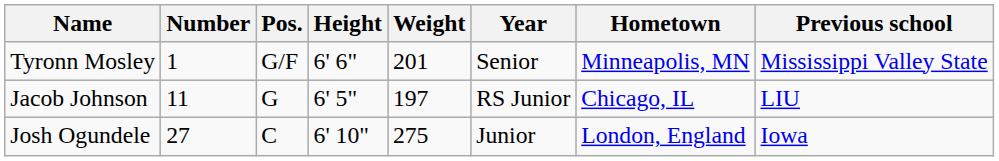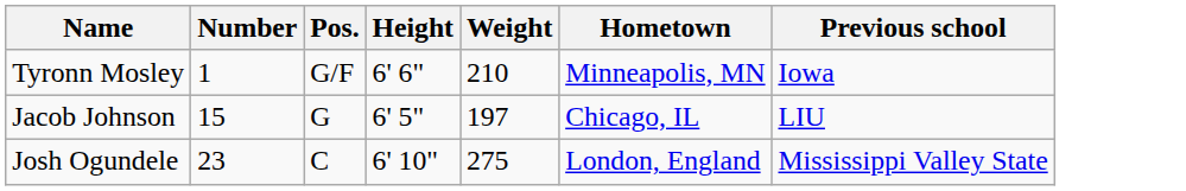 <table class="wikitable sortable" border="1">
 <tr>
 <th>Name</th>
 <th>Number</th>
 <th>Pos.</th>
 <th>Height</th>
 <th>Weight</th>
-<th>Year</th>
 <th>Hometown</th>
 <th class="unsortable">Previous school</th>
 </tr>
 <tr>
 <td>Tyronn Mosley</td>
 <td>1</td>
 <td>G/F</td>
 <td>6' 6"</td>
-<td>201</td>
-<td>Senior</td>
+<td>210</td>
 <td><a href='#'>Minneapolis, MN</a></td>
-<td><a href='#'>Mississippi Valley State</a></td>
+<td><a href='#'>Iowa</a></td>
 </tr>
 <tr>
 <td>Jacob Johnson</td>
-<td>11</td>
+<td>15</td>
 <td>G</td>
 <td>6' 5"</td>
 <td>197</td>
-<td>RS Junior</td>
 <td><a href='#'>Chicago, IL</a></td>
 <td><a href='#'>LIU</a></td>
 </tr>
 <tr>
 <td>Josh Ogundele</td>
-<td>27</td>
+<td>23</td>
 <td>C</td>
 <td>6' 10"</td>
 <td>275</td>
-<td>Junior</td>
 <td><a href='#'>London, England</a></td>
-<td><a href='#'>Iowa</a></td>
+<td><a href='#'>Mississippi Valley State</a></td>
 </tr>
 </table>
